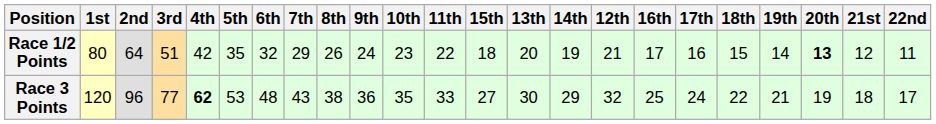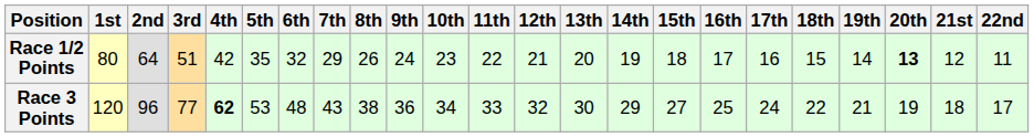 <table class="wikitable" style="font-size: 85%; text-align:center">
 <tr>
 <th>Position</th>
 <th>1st</th>
 <th>2nd</th>
 <th>3rd</th>
 <th>4th</th>
 <th>5th</th>
 <th>6th</th>
 <th>7th</th>
 <th>8th</th>
 <th>9th</th>
 <th>10th</th>
 <th>11th</th>
-<th>15th</th>
+<th>12th</th>
 <th>13th</th>
 <th>14th</th>
-<th>12th</th>
+<th>15th</th>
 <th>16th</th>
 <th>17th</th>
 <th>18th</th>
 <th>19th</th>
 <th>20th</th>
 <th>21st</th>
 <th>22nd</th>
 </tr>
 <tr>
 <th>Race 1/2<br>Points</th>
 <td style="background: #ffffbf">80</td>
 <td style="background: #dfdfdf">64</td>
 <td style="background: #ffdf9f">51</td>
 <td style="background: #dfffdf">42</td>
 <td style="background: #dfffdf">35</td>
 <td style="background: #dfffdf">32</td>
 <td style="background: #dfffdf">29</td>
 <td style="background: #dfffdf">26</td>
 <td style="background: #dfffdf">24</td>
 <td style="background: #dfffdf">23</td>
 <td style="background: #dfffdf">22</td>
-<td style="background: #dfffdf">18</td>
+<td style="background: #dfffdf">21</td>
 <td style="background: #dfffdf">20</td>
 <td style="background: #dfffdf">19</td>
-<td style="background: #dfffdf">21</td>
+<td style="background: #dfffdf">18</td>
 <td style="background: #dfffdf">17</td>
 <td style="background: #dfffdf">16</td>
 <td style="background: #dfffdf">15</td>
 <td style="background: #dfffdf">14</td>
 <td style="background: #dfffdf"><strong>13</strong></td>
 <td style="background: #dfffdf">12</td>
 <td style="background: #dfffdf">11</td>
 </tr>
 <tr>
 <th>Race 3<br>Points</th>
 <td style="background: #ffffbf">120</td>
 <td style="background: #dfdfdf">96</td>
 <td style="background: #ffdf9f">77</td>
 <td style="background: #dfffdf"><strong>62</strong></td>
 <td style="background: #dfffdf">53</td>
 <td style="background: #dfffdf">48</td>
 <td style="background: #dfffdf">43</td>
 <td style="background: #dfffdf">38</td>
 <td style="background: #dfffdf">36</td>
-<td style="background: #dfffdf">35</td>
+<td style="background: #dfffdf">34</td>
 <td style="background: #dfffdf">33</td>
-<td style="background: #dfffdf">27</td>
+<td style="background: #dfffdf">32</td>
 <td style="background: #dfffdf">30</td>
 <td style="background: #dfffdf">29</td>
-<td style="background: #dfffdf">32</td>
+<td style="background: #dfffdf">27</td>
 <td style="background: #dfffdf">25</td>
 <td style="background: #dfffdf">24</td>
 <td style="background: #dfffdf">22</td>
 <td style="background: #dfffdf">21</td>
 <td style="background: #dfffdf">19</td>
 <td style="background: #dfffdf">18</td>
 <td style="background: #dfffdf">17</td>
 </tr>
 </table>
